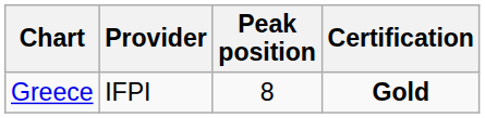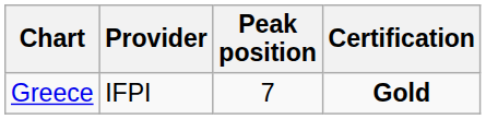 <table class="wikitable">
 <tr>
 <th>Chart</th>
 <th>Provider</th>
 <th>Peak<br>position</th>
 <th>Certification</th>
 </tr>
 <tr>
 <td><a href='#'>Greece</a></td>
 <td>IFPI</td>
-<td align="center">8</td>
+<td align="center">7</td>
 <td align="center"><strong>Gold</strong></td>
 </tr>
 </table>
